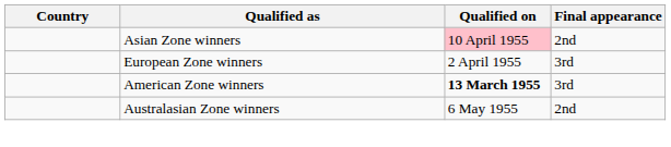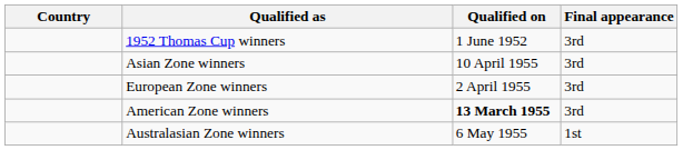 <table class="sortable wikitable">
 <tr>
 <th width="120">Country</th>
 <th width="350">Qualified as</th>
 <th width="110">Qualified on</th>
 <th>Final appearance</th>
 </tr>
 <tr>
 <td></td>
+<td><a href='#'>1952 Thomas Cup</a> winners</td>
+<td>1 June 1952</td>
+<td>3rd</td>
+</tr>
+<tr>
+<td></td>
 <td>Asian Zone winners</td>
-<td style="background: pink;">10 April 1955</td>
-<td>2nd</td>
+<td>10 April 1955</td>
+<td>3rd</td>
 </tr>
 <tr>
 <td></td>
 <td>European Zone winners</td>
 <td>2 April 1955</td>
 <td>3rd</td>
 </tr>
 <tr>
 <td></td>
 <td>American Zone winners</td>
 <td><strong>13 March 1955</strong></td>
 <td>3rd</td>
 </tr>
 <tr>
 <td></td>
 <td>Australasian Zone winners</td>
 <td>6 May 1955</td>
-<td>2nd</td>
+<td>1st</td>
 </tr>
 </table>
